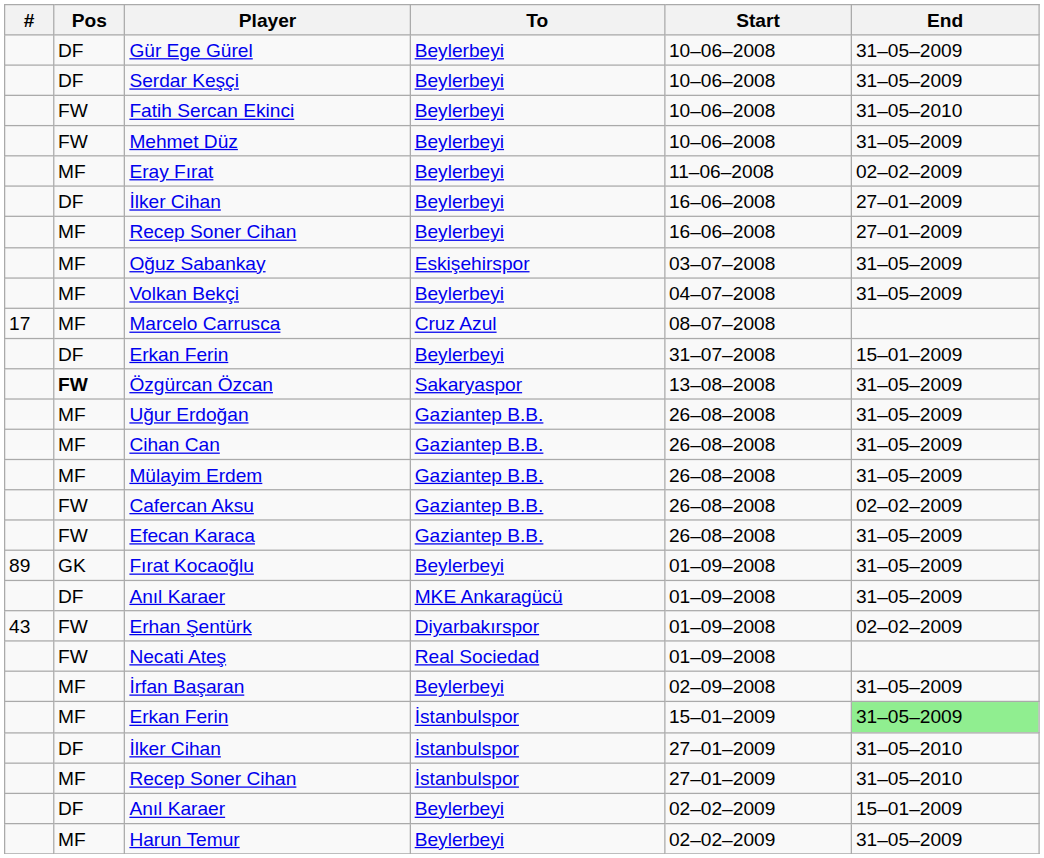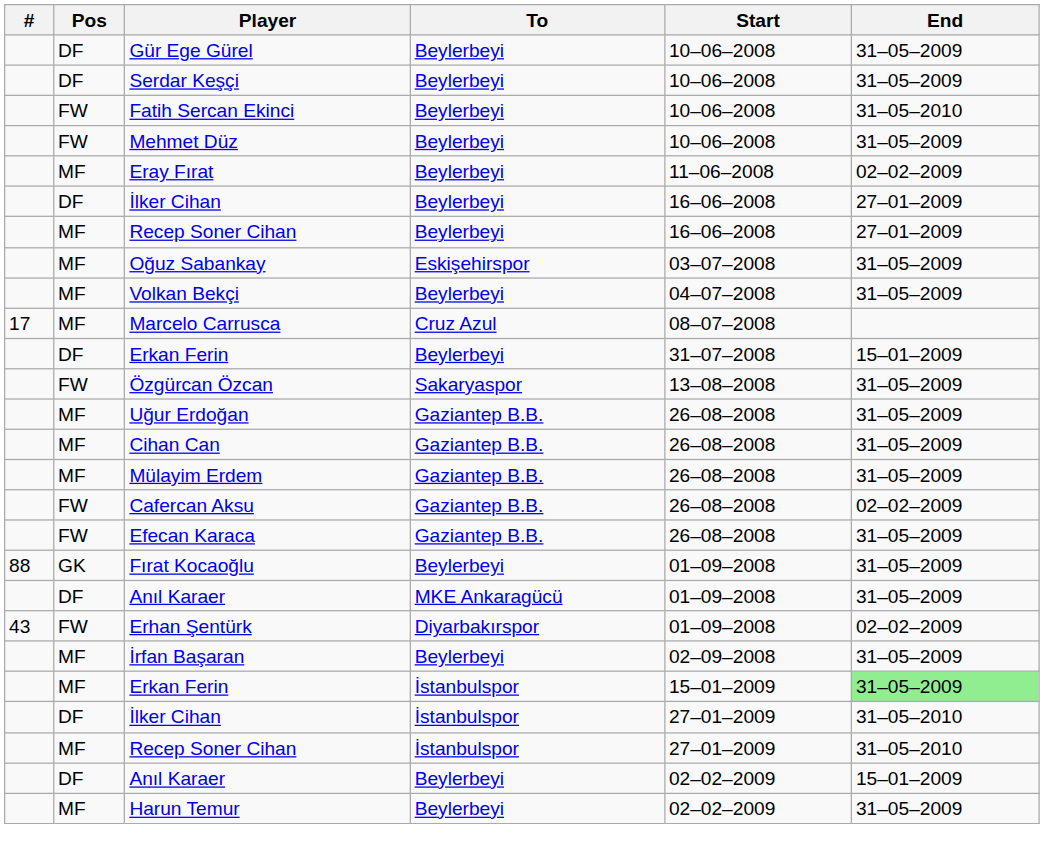 <table width=65% class="wikitable" style="text-align:center; font-size:95%; text-align:left">
 <tr>
 <th>#</th>
 <th>Pos</th>
 <th>Player</th>
 <th>To</th>
 <th>Start</th>
 <th>End</th>
 </tr>
 <tr --->
 <td></td>
 <td>DF</td>
 <td> <a href='#'>Gür Ege Gürel</a></td>
 <td><a href='#'>Beylerbeyi</a></td>
 <td>10–06–2008</td>
 <td>31–05–2009</td>
 </tr>
 <tr --->
 <td></td>
 <td>DF</td>
 <td> <a href='#'>Serdar Keşçi</a></td>
 <td><a href='#'>Beylerbeyi</a></td>
 <td>10–06–2008</td>
 <td>31–05–2009</td>
 </tr>
 <tr --->
 <td></td>
 <td>FW</td>
 <td> <a href='#'>Fatih Sercan Ekinci</a></td>
 <td><a href='#'>Beylerbeyi</a></td>
 <td>10–06–2008</td>
 <td>31–05–2010</td>
 </tr>
 <tr --->
 <td></td>
 <td>FW</td>
 <td> <a href='#'>Mehmet Düz</a></td>
 <td><a href='#'>Beylerbeyi</a></td>
 <td>10–06–2008</td>
 <td>31–05–2009</td>
 </tr>
 <tr --->
 <td></td>
 <td>MF</td>
 <td> <a href='#'>Eray Fırat</a></td>
 <td><a href='#'>Beylerbeyi</a></td>
 <td>11–06–2008</td>
 <td>02–02–2009</td>
 </tr>
 <tr --->
 <td></td>
 <td>DF</td>
 <td> <a href='#'>İlker Cihan</a></td>
 <td><a href='#'>Beylerbeyi</a></td>
 <td>16–06–2008</td>
 <td>27–01–2009</td>
 </tr>
 <tr --->
 <td></td>
 <td>MF</td>
 <td> <a href='#'>Recep Soner Cihan</a></td>
 <td><a href='#'>Beylerbeyi</a></td>
 <td>16–06–2008</td>
 <td>27–01–2009</td>
 </tr>
 <tr --->
 <td></td>
 <td>MF</td>
 <td> <a href='#'>Oğuz Sabankay</a></td>
 <td><a href='#'>Eskişehirspor</a></td>
 <td>03–07–2008</td>
 <td>31–05–2009</td>
 </tr>
 <tr --->
 <td></td>
 <td>MF</td>
 <td> <a href='#'>Volkan Bekçi</a></td>
 <td><a href='#'>Beylerbeyi</a></td>
 <td>04–07–2008</td>
 <td>31–05–2009</td>
 </tr>
 <tr --->
 <td>17</td>
 <td>MF</td>
 <td> <a href='#'>Marcelo Carrusca</a></td>
 <td><a href='#'>Cruz Azul</a></td>
 <td>08–07–2008</td>
 <td></td>
 </tr>
 <tr --->
 <td></td>
 <td>DF</td>
 <td> <a href='#'>Erkan Ferin</a></td>
 <td><a href='#'>Beylerbeyi</a></td>
 <td>31–07–2008</td>
 <td>15–01–2009</td>
 </tr>
 <tr --->
 <td></td>
-<td><strong>FW</strong></td>
+<td>FW</td>
 <td> <a href='#'>Özgürcan Özcan</a></td>
 <td><a href='#'>Sakaryaspor</a></td>
 <td>13–08–2008</td>
 <td>31–05–2009</td>
 </tr>
 <tr --->
 <td></td>
 <td>MF</td>
 <td> <a href='#'>Uğur Erdoğan</a></td>
 <td><a href='#'>Gaziantep B.B.</a></td>
 <td>26–08–2008</td>
 <td>31–05–2009</td>
 </tr>
 <tr --->
 <td></td>
 <td>MF</td>
 <td> <a href='#'>Cihan Can</a></td>
 <td><a href='#'>Gaziantep B.B.</a></td>
 <td>26–08–2008</td>
 <td>31–05–2009</td>
 </tr>
 <tr --->
 <td></td>
 <td>MF</td>
 <td> <a href='#'>Mülayim Erdem</a></td>
 <td><a href='#'>Gaziantep B.B.</a></td>
 <td>26–08–2008</td>
 <td>31–05–2009</td>
 </tr>
 <tr --->
 <td></td>
 <td>FW</td>
 <td> <a href='#'>Cafercan Aksu</a></td>
 <td><a href='#'>Gaziantep B.B.</a></td>
 <td>26–08–2008</td>
 <td>02–02–2009</td>
 </tr>
 <tr --->
 <td></td>
 <td>FW</td>
 <td> <a href='#'>Efecan Karaca</a></td>
 <td><a href='#'>Gaziantep B.B.</a></td>
 <td>26–08–2008</td>
 <td>31–05–2009</td>
 </tr>
 <tr --->
-<td>89</td>
+<td>88</td>
 <td>GK</td>
 <td> <a href='#'>Fırat Kocaoğlu</a></td>
 <td><a href='#'>Beylerbeyi</a></td>
 <td>01–09–2008</td>
 <td>31–05–2009</td>
 </tr>
 <tr --->
 <td></td>
 <td>DF</td>
 <td> <a href='#'>Anıl Karaer</a></td>
 <td><a href='#'>MKE Ankaragücü</a></td>
 <td>01–09–2008</td>
 <td>31–05–2009</td>
 </tr>
 <tr --->
 <td>43</td>
 <td>FW</td>
 <td> <a href='#'>Erhan Şentürk</a></td>
 <td><a href='#'>Diyarbakırspor</a></td>
 <td>01–09–2008</td>
 <td>02–02–2009</td>
-</tr>
-<tr --->
-<td></td>
-<td>FW</td>
-<td> <a href='#'>Necati Ateş</a></td>
-<td><a href='#'>Real Sociedad</a></td>
-<td>01–09–2008</td>
-<td></td>
 </tr>
 <tr --->
 <td></td>
 <td>MF</td>
 <td> <a href='#'>İrfan Başaran</a></td>
 <td><a href='#'>Beylerbeyi</a></td>
 <td>02–09–2008</td>
 <td>31–05–2009</td>
 </tr>
 <tr --->
 <td></td>
 <td>MF</td>
 <td> <a href='#'>Erkan Ferin</a></td>
 <td><a href='#'>İstanbulspor</a></td>
 <td>15–01–2009</td>
 <td style="background: lightgreen;">31–05–2009</td>
 </tr>
 <tr --->
 <td></td>
 <td>DF</td>
 <td> <a href='#'>İlker Cihan</a></td>
 <td><a href='#'>İstanbulspor</a></td>
 <td>27–01–2009</td>
 <td>31–05–2010</td>
 </tr>
 <tr --->
 <td></td>
 <td>MF</td>
 <td> <a href='#'>Recep Soner Cihan</a></td>
 <td><a href='#'>İstanbulspor</a></td>
 <td>27–01–2009</td>
 <td>31–05–2010</td>
 </tr>
 <tr --->
 <td></td>
 <td>DF</td>
 <td> <a href='#'>Anıl Karaer</a></td>
 <td><a href='#'>Beylerbeyi</a></td>
 <td>02–02–2009</td>
 <td>15–01–2009</td>
 </tr>
 <tr --->
 <td></td>
 <td>MF</td>
 <td> <a href='#'>Harun Temur</a></td>
 <td><a href='#'>Beylerbeyi</a></td>
 <td>02–02–2009</td>
 <td>31–05–2009</td>
 </tr>
 </table>
